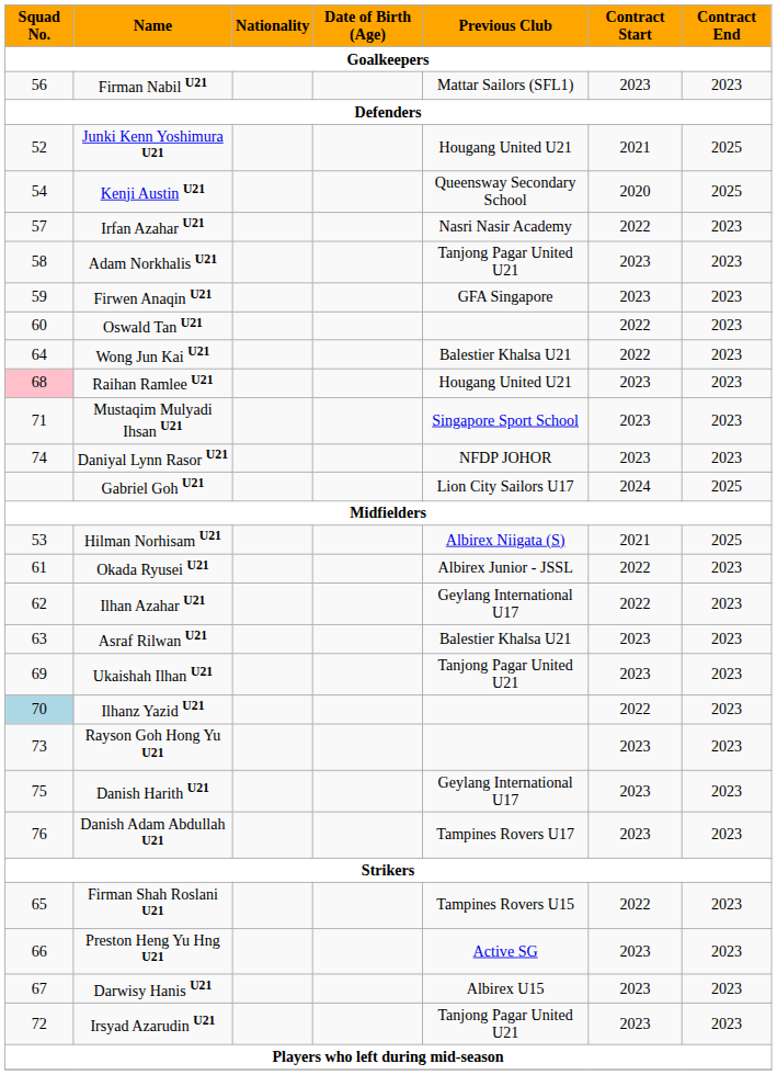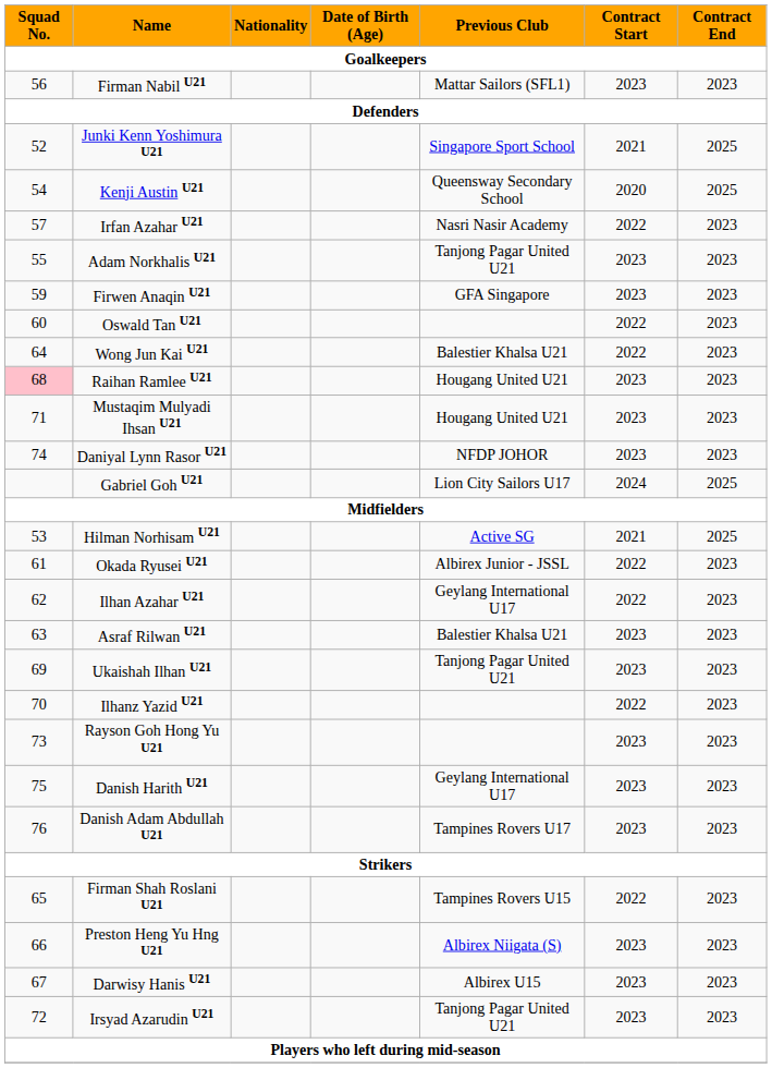 <table class="wikitable" style="text-align:center; font-size:100%; width:90%;">
 <tr>
 <th style="background:#FFA500; color:black; text-align:center;">Squad No.</th>
 <th style="background:#FFA500; color:black; text-align:center;">Name</th>
 <th style="background:#FFA500; color:black; text-align:center;">Nationality</th>
 <th style="background:#FFA500; color:black; text-align:center;">Date of Birth (Age)</th>
 <th style="background:#FFA500; color:black; text-align:center;">Previous Club</th>
 <th style="background:#FFA500; color:black; text-align:center;">Contract Start</th>
 <th style="background:#FFA500; color:black; text-align:center;">Contract End</th>
 </tr>
 <tr>
 <th colspan="8" style="background:white; text-align:center">Goalkeepers</th>
 </tr>
 <tr>
 <td>56</td>
 <td>Firman Nabil <sup><strong>U21</strong></sup></td>
 <td></td>
 <td></td>
 <td> Mattar Sailors (SFL1)</td>
 <td>2023</td>
 <td>2023</td>
 </tr>
 <tr>
 <th colspan="8" style="background:white; text-align:center">Defenders</th>
 </tr>
 <tr>
 <td>52</td>
 <td><a href='#'>Junki Kenn Yoshimura</a> <sup><strong>U21</strong></sup></td>
 <td></td>
 <td></td>
-<td> Hougang United U21</td>
+<td> <a href='#'>Singapore Sport School</a></td>
 <td>2021</td>
 <td>2025</td>
 </tr>
 <tr>
 <td>54</td>
 <td><a href='#'>Kenji Austin</a> <sup><strong>U21</strong></sup></td>
 <td></td>
 <td></td>
 <td> Queensway Secondary School</td>
 <td>2020</td>
 <td>2025</td>
 </tr>
 <tr>
 <td>57</td>
 <td>Irfan Azahar <sup><strong>U21</strong></sup></td>
 <td></td>
 <td></td>
 <td> Nasri Nasir Academy</td>
 <td>2022</td>
 <td>2023</td>
 </tr>
 <tr>
-<td>58</td>
+<td>55</td>
 <td>Adam Norkhalis <sup><strong>U21</strong></sup></td>
 <td></td>
 <td></td>
 <td> Tanjong Pagar United U21</td>
 <td>2023</td>
 <td>2023</td>
 </tr>
 <tr>
 <td>59</td>
 <td>Firwen Anaqin <sup><strong>U21</strong></sup></td>
 <td></td>
 <td></td>
 <td> GFA Singapore</td>
 <td>2023</td>
 <td>2023</td>
 </tr>
 <tr>
 <td>60</td>
 <td>Oswald Tan <sup><strong>U21</strong></sup></td>
 <td></td>
 <td></td>
 <td></td>
 <td>2022</td>
 <td>2023</td>
 </tr>
 <tr>
 <td>64</td>
 <td>Wong Jun Kai <sup><strong>U21</strong></sup></td>
 <td></td>
 <td></td>
 <td> Balestier Khalsa U21</td>
 <td>2022</td>
 <td>2023</td>
 </tr>
 <tr>
 <td style="background: pink;">68</td>
 <td>Raihan Ramlee <sup><strong>U21</strong></sup></td>
 <td></td>
 <td></td>
 <td> Hougang United U21</td>
 <td>2023</td>
 <td>2023</td>
 </tr>
 <tr>
 <td>71</td>
 <td>Mustaqim Mulyadi Ihsan <sup><strong>U21</strong></sup></td>
 <td></td>
 <td></td>
-<td> <a href='#'>Singapore Sport School</a></td>
+<td> Hougang United U21</td>
 <td>2023</td>
 <td>2023</td>
 </tr>
 <tr>
 <td>74</td>
 <td>Daniyal Lynn Rasor <sup><strong>U21</strong></sup></td>
 <td></td>
 <td></td>
 <td> NFDP JOHOR</td>
 <td>2023</td>
 <td>2023</td>
 </tr>
 <tr>
 <td></td>
 <td>Gabriel Goh <sup><strong>U21</strong></sup></td>
 <td></td>
 <td></td>
 <td> Lion City Sailors U17</td>
 <td>2024</td>
 <td>2025</td>
 </tr>
 <tr>
 <th colspan="8" style="background:white; text-align:center">Midfielders</th>
 </tr>
 <tr>
 <td>53</td>
 <td>Hilman Norhisam <sup><strong>U21</strong></sup></td>
 <td></td>
 <td></td>
-<td> <a href='#'>Albirex Niigata (S)</a></td>
+<td> <a href='#'>Active SG</a></td>
 <td>2021</td>
 <td>2025</td>
 </tr>
 <tr>
 <td>61</td>
 <td>Okada Ryusei <sup><strong>U21</strong></sup></td>
 <td></td>
 <td></td>
 <td> Albirex Junior - JSSL</td>
 <td>2022</td>
 <td>2023</td>
 </tr>
 <tr>
 <td>62</td>
 <td>Ilhan Azahar <sup><strong>U21</strong></sup></td>
 <td></td>
 <td></td>
 <td> Geylang International U17</td>
 <td>2022</td>
 <td>2023</td>
 </tr>
 <tr>
 <td>63</td>
 <td>Asraf Rilwan <sup><strong>U21</strong></sup></td>
 <td></td>
 <td></td>
 <td> Balestier Khalsa U21</td>
 <td>2023</td>
 <td>2023</td>
 </tr>
 <tr>
 <td>69</td>
 <td>Ukaishah Ilhan <sup><strong>U21</strong></sup></td>
 <td></td>
 <td></td>
 <td> Tanjong Pagar United U21</td>
 <td>2023</td>
 <td>2023</td>
 </tr>
 <tr>
-<td style="background: lightblue;">70</td>
+<td>70</td>
 <td>Ilhanz Yazid <sup><strong>U21</strong></sup></td>
 <td></td>
 <td></td>
 <td></td>
 <td>2022</td>
 <td>2023</td>
 </tr>
 <tr>
 <td>73</td>
 <td>Rayson Goh Hong Yu <sup><strong>U21</strong></sup></td>
 <td></td>
 <td></td>
 <td></td>
 <td>2023</td>
 <td>2023</td>
 </tr>
 <tr>
 <td>75</td>
 <td>Danish Harith <sup><strong>U21</strong></sup></td>
 <td></td>
 <td></td>
 <td> Geylang International U17</td>
 <td>2023</td>
 <td>2023</td>
 </tr>
 <tr>
 <td>76</td>
 <td>Danish Adam Abdullah <sup><strong>U21</strong></sup></td>
 <td></td>
 <td></td>
 <td> Tampines Rovers U17</td>
 <td>2023</td>
 <td>2023</td>
 </tr>
 <tr>
 <th colspan="8" style="background:white; text-align:center">Strikers</th>
 </tr>
 <tr>
 <td>65</td>
 <td>Firman Shah Roslani <sup><strong>U21</strong></sup></td>
 <td></td>
 <td></td>
 <td> Tampines Rovers U15</td>
 <td>2022</td>
 <td>2023</td>
 </tr>
 <tr>
 <td>66</td>
 <td>Preston Heng Yu Hng <sup><strong>U21</strong></sup></td>
 <td></td>
 <td></td>
-<td> <a href='#'>Active SG</a></td>
+<td> <a href='#'>Albirex Niigata (S)</a></td>
 <td>2023</td>
 <td>2023</td>
 </tr>
 <tr>
 <td>67</td>
 <td>Darwisy Hanis <sup><strong>U21</strong></sup></td>
 <td></td>
 <td></td>
 <td> Albirex U15</td>
 <td>2023</td>
 <td>2023</td>
 </tr>
 <tr>
 <td>72</td>
 <td>Irsyad Azarudin <sup><strong>U21</strong></sup></td>
 <td></td>
 <td></td>
 <td> Tanjong Pagar United U21</td>
 <td>2023</td>
 <td>2023</td>
 </tr>
 <tr>
 <th colspan="8" style="background:white; text-align:center">Players who left during mid-season</th>
 </tr>
 <tr>
 </tr>
 </table>
